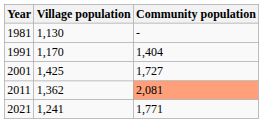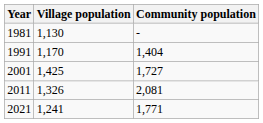 <table class="wikitable">
 <tr>
 <th>Year</th>
 <th>Village population</th>
 <th>Community population</th>
 </tr>
 <tr>
 <td>1981</td>
 <td>1,130</td>
 <td>-</td>
 </tr>
 <tr>
 <td>1991</td>
 <td>1,170</td>
 <td>1,404</td>
 </tr>
 <tr>
 <td>2001</td>
 <td>1,425</td>
 <td>1,727</td>
 </tr>
 <tr>
 <td>2011</td>
-<td>1,362</td>
-<td style="background: lightsalmon;">2,081</td>
+<td>1,326</td>
+<td>2,081</td>
 </tr>
 <tr>
 <td>2021</td>
 <td>1,241</td>
 <td>1,771</td>
 </tr>
 </table>
